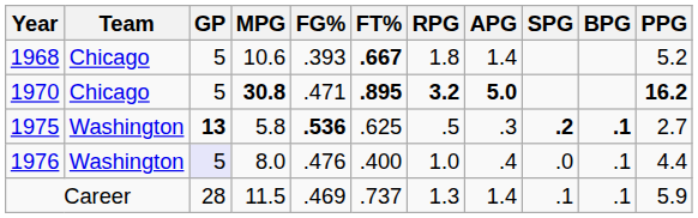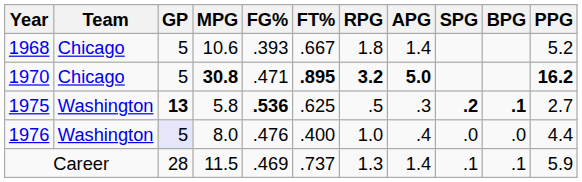 <table class="wikitable sortable" style="font-size:95%; text-align:right;">
 <tr>
 <th>Year</th>
 <th>Team</th>
 <th>GP</th>
 <th>MPG</th>
 <th>FG%</th>
 <th>FT%</th>
 <th>RPG</th>
 <th>APG</th>
 <th>SPG</th>
 <th>BPG</th>
 <th>PPG</th>
 </tr>
 <tr>
 <td style="text-align:left;"><a href='#'>1968</a></td>
 <td style="text-align:left;"><a href='#'>Chicago</a></td>
 <td>5</td>
 <td>10.6</td>
 <td>.393</td>
-<td><strong>.667</strong></td>
+<td>.667</td>
 <td>1.8</td>
 <td>1.4</td>
 <td></td>
 <td></td>
 <td>5.2</td>
 </tr>
 <tr>
 <td style="text-align:left;"><a href='#'>1970</a></td>
 <td style="text-align:left;"><a href='#'>Chicago</a></td>
 <td>5</td>
 <td><strong>30.8</strong></td>
 <td>.471</td>
 <td><strong>.895</strong></td>
 <td><strong>3.2</strong></td>
 <td><strong>5.0</strong></td>
 <td></td>
 <td></td>
 <td><strong>16.2</strong></td>
 </tr>
 <tr>
 <td style="text-align:left;"><a href='#'>1975</a></td>
 <td style="text-align:left;"><a href='#'>Washington</a></td>
 <td><strong>13</strong></td>
 <td>5.8</td>
 <td><strong>.536</strong></td>
 <td>.625</td>
 <td>.5</td>
 <td>.3</td>
 <td><strong>.2</strong></td>
 <td><strong>.1</strong></td>
 <td>2.7</td>
 </tr>
 <tr>
 <td style="text-align:left;"><a href='#'>1976</a></td>
 <td style="text-align:left;"><a href='#'>Washington</a></td>
 <td style="background: lavender;">5</td>
 <td>8.0</td>
 <td>.476</td>
 <td>.400</td>
 <td>1.0</td>
 <td>.4</td>
 <td>.0</td>
-<td>.1</td>
+<td>.0</td>
 <td>4.4</td>
 </tr>
 <tr class="sortbottom">
 <td style="text-align:center;" colspan="2">Career</td>
 <td>28</td>
 <td>11.5</td>
 <td>.469</td>
 <td>.737</td>
 <td>1.3</td>
 <td>1.4</td>
 <td>.1</td>
 <td>.1</td>
 <td>5.9</td>
 </tr>
 </table>
